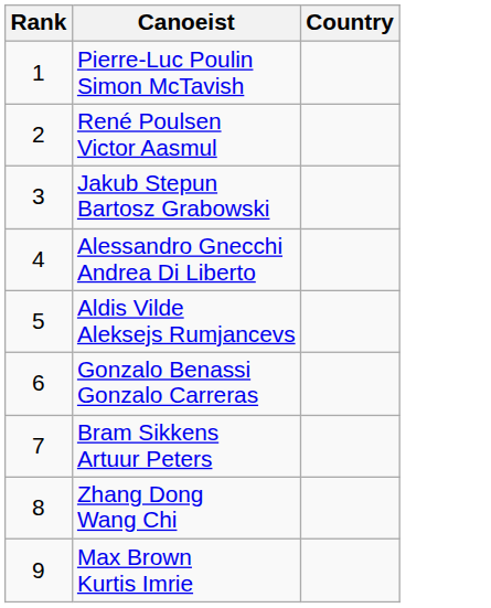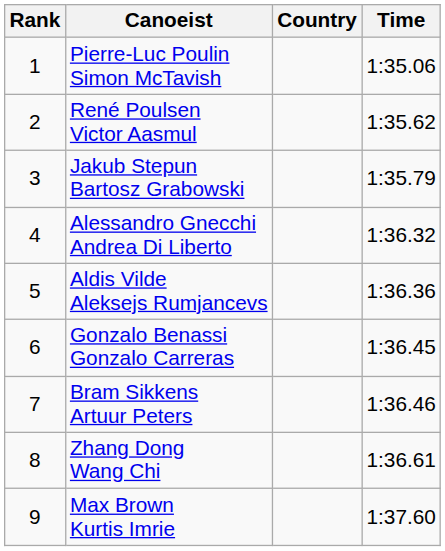 <table class="wikitable" style="text-align:center">
 <tr>
 <th>Rank</th>
 <th>Canoeist</th>
 <th>Country</th>
+<th>Time</th>
 </tr>
 <tr>
 <td>1</td>
 <td align="left"><a href='#'>Pierre-Luc Poulin</a><br><a href='#'>Simon McTavish</a></td>
 <td align="left"></td>
+<td>1:35.06</td>
 </tr>
 <tr>
 <td>2</td>
 <td align="left"><a href='#'>René Poulsen</a><br><a href='#'>Victor Aasmul</a></td>
 <td align="left"></td>
+<td>1:35.62</td>
 </tr>
 <tr>
 <td>3</td>
 <td align="left"><a href='#'>Jakub Stepun</a><br><a href='#'>Bartosz Grabowski</a></td>
 <td align="left"></td>
+<td>1:35.79</td>
 </tr>
 <tr>
 <td>4</td>
 <td align="left"><a href='#'>Alessandro Gnecchi</a><br><a href='#'>Andrea Di Liberto</a></td>
 <td align="left"></td>
+<td>1:36.32</td>
 </tr>
 <tr>
 <td>5</td>
 <td align="left"><a href='#'>Aldis Vilde</a><br><a href='#'>Aleksejs Rumjancevs</a></td>
 <td align="left"></td>
+<td>1:36.36</td>
 </tr>
 <tr>
 <td>6</td>
 <td align="left"><a href='#'>Gonzalo Benassi</a><br><a href='#'>Gonzalo Carreras</a></td>
 <td align="left"></td>
+<td>1:36.45</td>
 </tr>
 <tr>
 <td>7</td>
 <td align="left"><a href='#'>Bram Sikkens</a><br><a href='#'>Artuur Peters</a></td>
 <td align="left"></td>
+<td>1:36.46</td>
 </tr>
 <tr>
 <td>8</td>
 <td align="left"><a href='#'>Zhang Dong</a><br><a href='#'>Wang Chi</a></td>
 <td align="left"></td>
+<td>1:36.61</td>
 </tr>
 <tr>
 <td>9</td>
 <td align="left"><a href='#'>Max Brown</a><br><a href='#'>Kurtis Imrie</a></td>
 <td align="left"></td>
+<td>1:37.60</td>
 </tr>
 </table>
